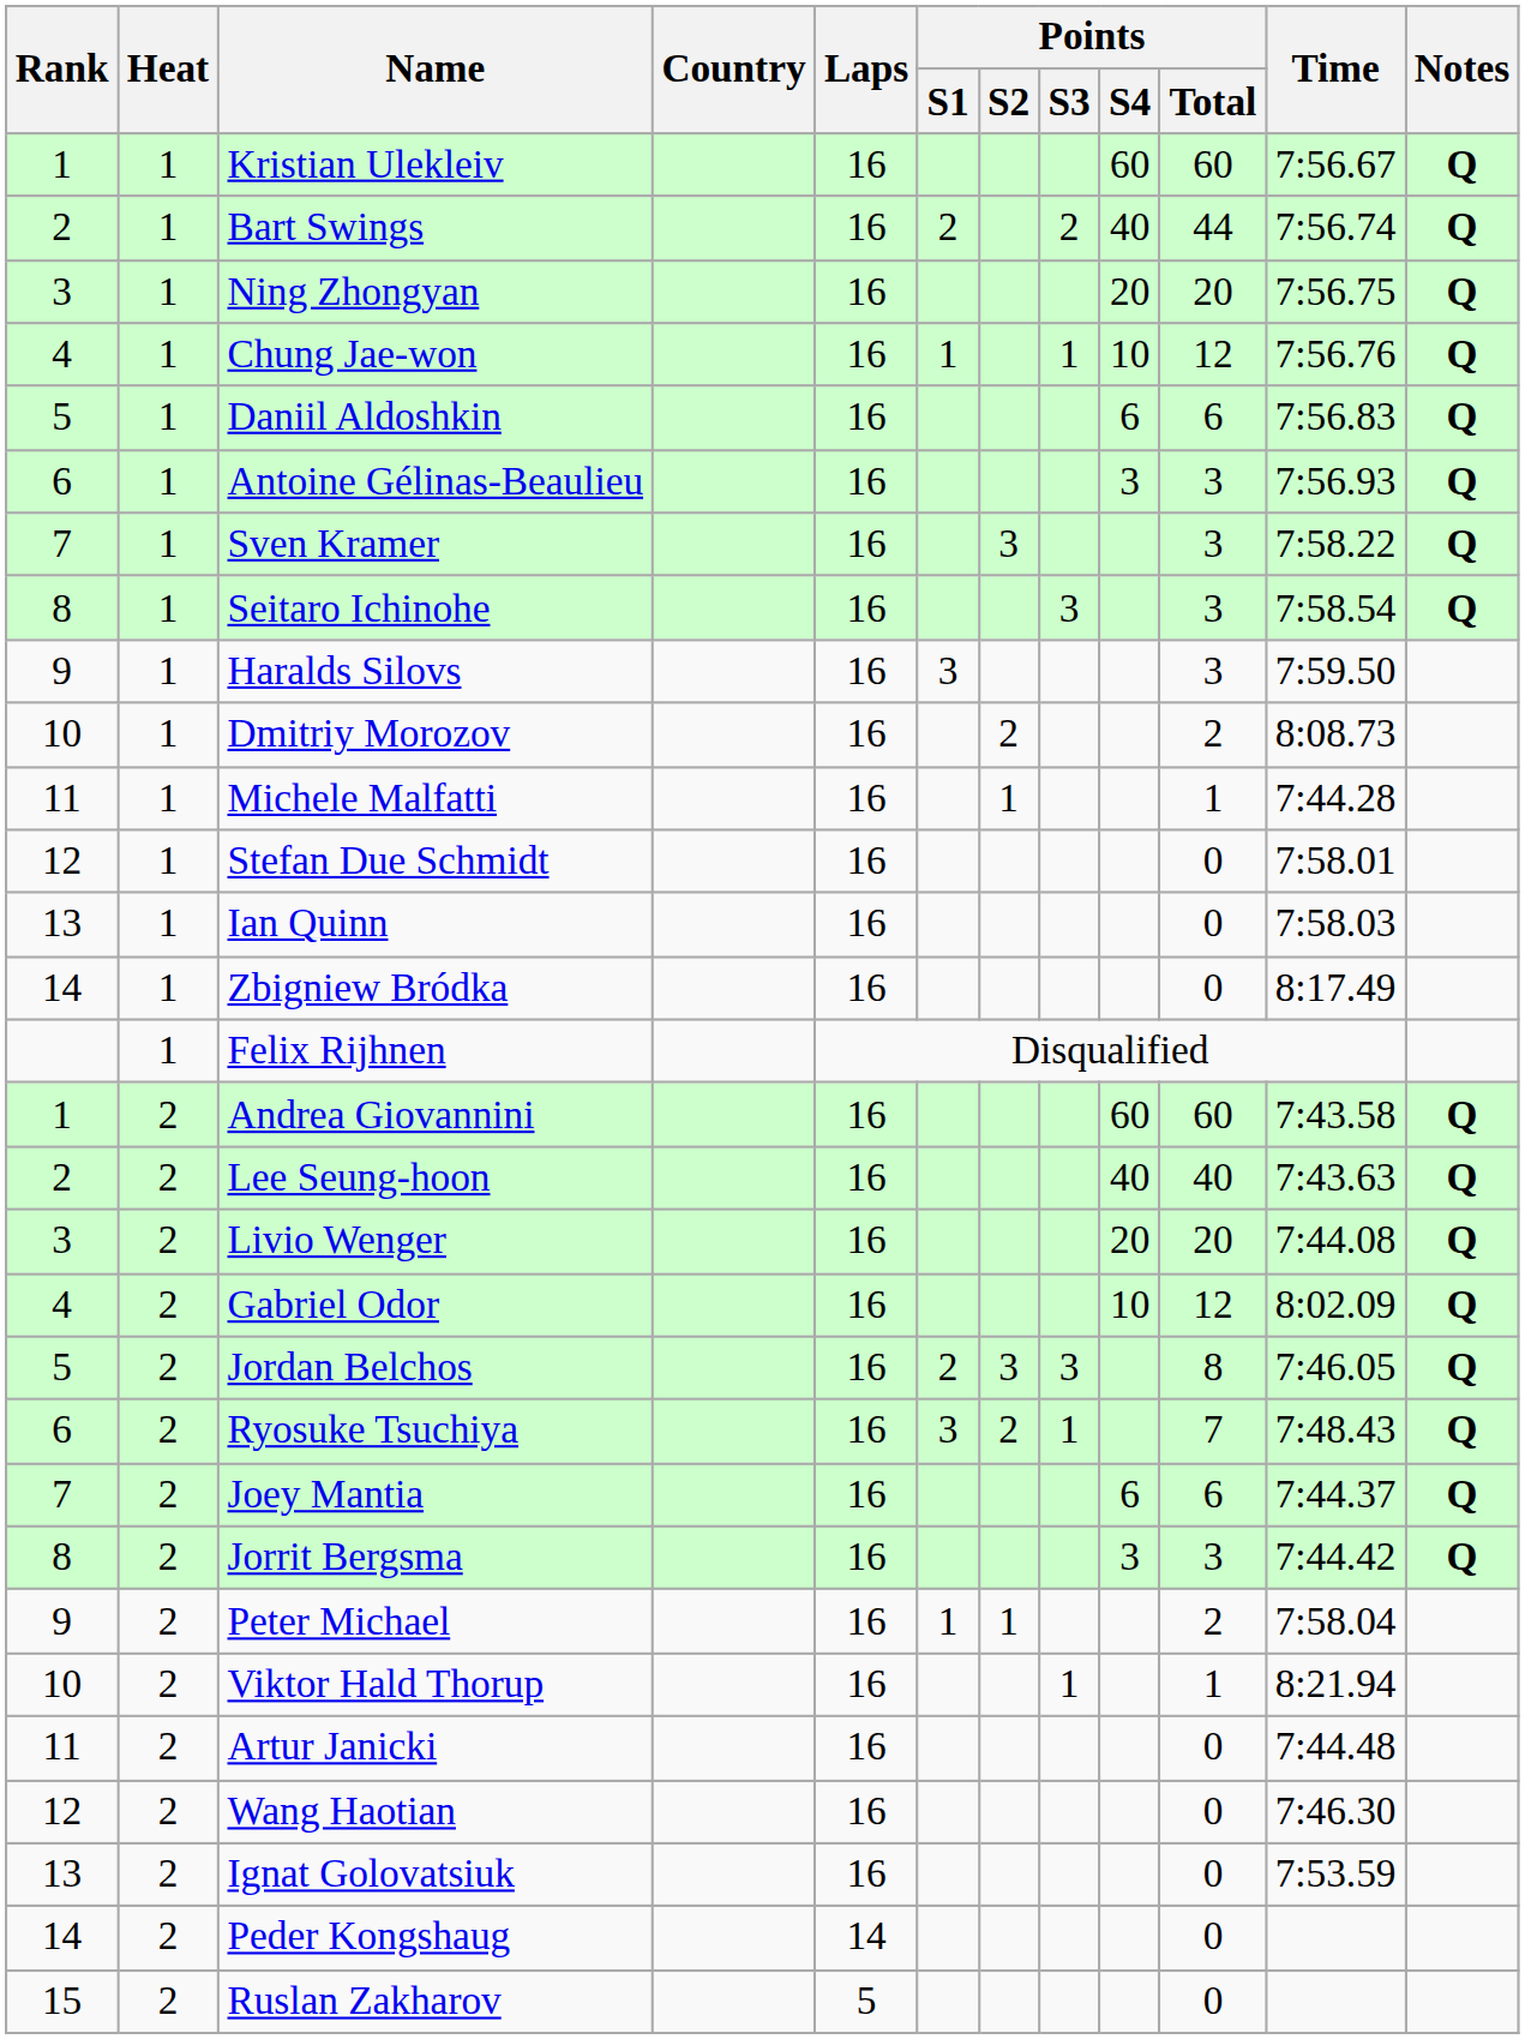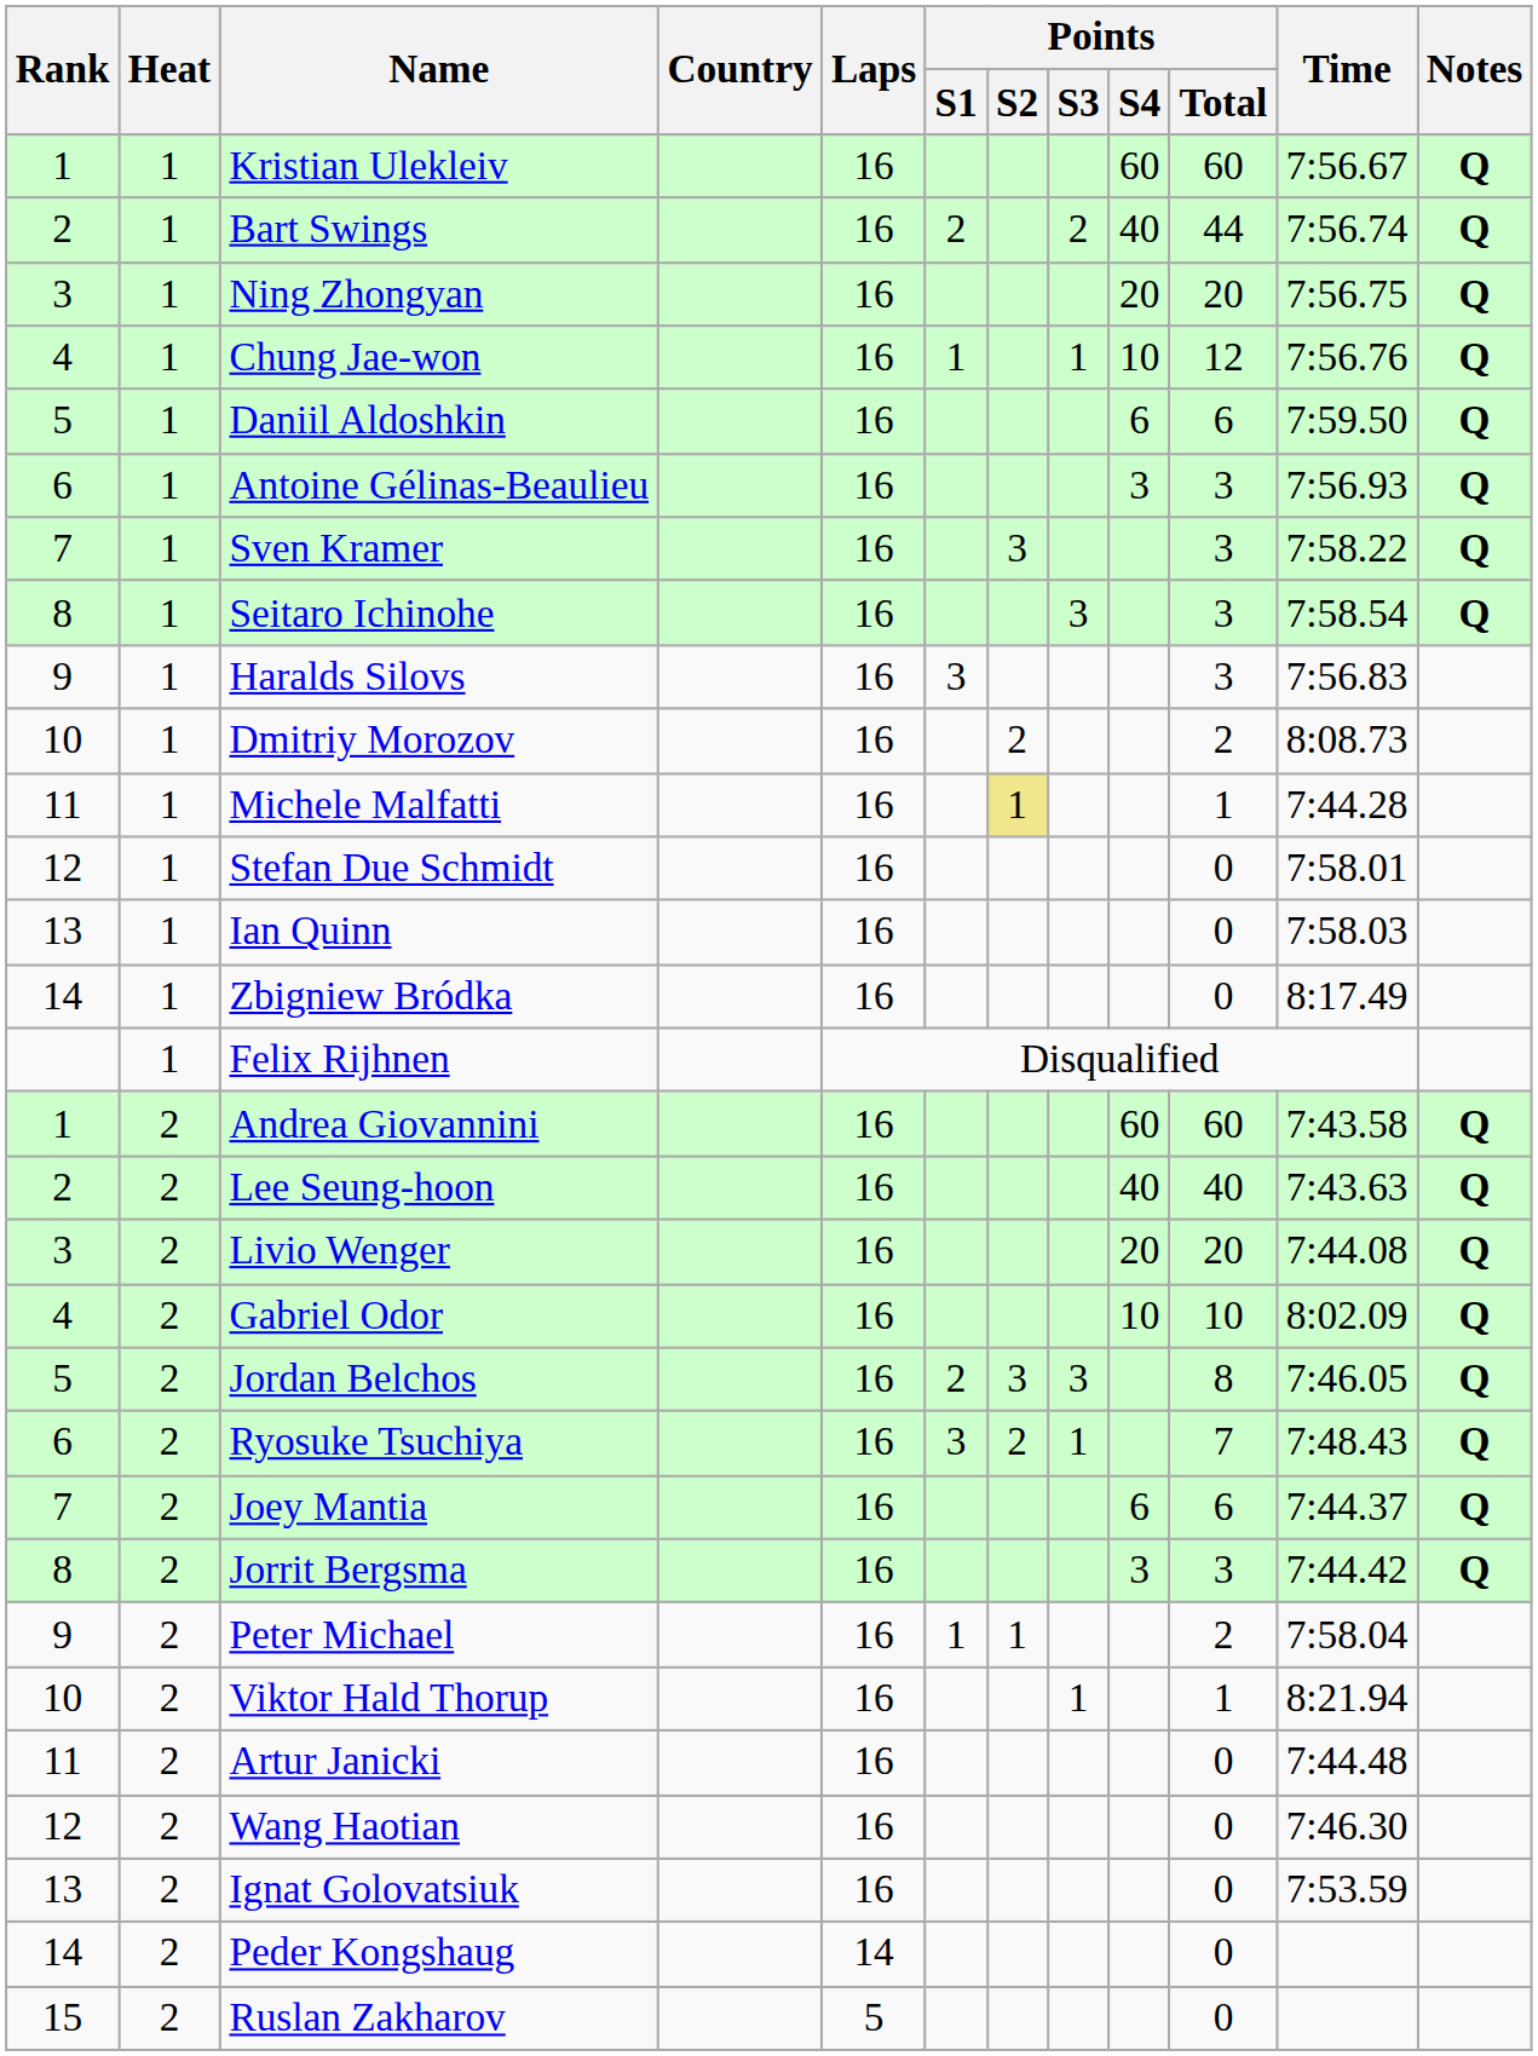 <table class="wikitable sortable" style="text-align:center">
 <tr>
 <th rowspan=2>Rank</th>
 <th rowspan=2>Heat</th>
 <th rowspan="2">Name</th>
 <th rowspan="2">Country</th>
 <th rowspan="2">Laps</th>
 <th colspan=5>Points</th>
 <th rowspan=2>Time</th>
 <th rowspan=2>Notes</th>
 </tr>
 <tr>
 <th class=unsortable>S1</th>
 <th class=unsortable>S2</th>
 <th class=unsortable>S3</th>
 <th class=unsortable>S4</th>
 <th>Total</th>
 </tr>
 <tr bgcolor=#ccffcc>
 <td>1</td>
 <td>1</td>
 <td align=left><a href='#'>Kristian Ulekleiv</a></td>
 <td align=left></td>
 <td>16</td>
 <td></td>
 <td></td>
 <td></td>
 <td>60</td>
 <td>60</td>
 <td>7:56.67</td>
 <td><strong>Q</strong></td>
 </tr>
 <tr bgcolor=#ccffcc>
 <td>2</td>
 <td>1</td>
 <td align=left><a href='#'>Bart Swings</a></td>
 <td align=left></td>
 <td>16</td>
 <td>2</td>
 <td></td>
 <td>2</td>
 <td>40</td>
 <td>44</td>
 <td>7:56.74</td>
 <td><strong>Q</strong></td>
 </tr>
 <tr bgcolor=#ccffcc>
 <td>3</td>
 <td>1</td>
 <td align=left><a href='#'>Ning Zhongyan</a></td>
 <td align=left></td>
 <td>16</td>
 <td></td>
 <td></td>
 <td></td>
 <td>20</td>
 <td>20</td>
 <td>7:56.75</td>
 <td><strong>Q</strong></td>
 </tr>
 <tr bgcolor=#ccffcc>
 <td>4</td>
 <td>1</td>
 <td align=left><a href='#'>Chung Jae-won</a></td>
 <td align=left></td>
 <td>16</td>
 <td>1</td>
 <td></td>
 <td>1</td>
 <td>10</td>
 <td>12</td>
 <td>7:56.76</td>
 <td><strong>Q</strong></td>
 </tr>
 <tr bgcolor=#ccffcc>
 <td>5</td>
 <td>1</td>
 <td align=left><a href='#'>Daniil Aldoshkin</a></td>
 <td align=left></td>
 <td>16</td>
 <td></td>
 <td></td>
 <td></td>
 <td>6</td>
 <td>6</td>
-<td>7:56.83</td>
+<td>7:59.50</td>
 <td><strong>Q</strong></td>
 </tr>
 <tr bgcolor=#ccffcc>
 <td>6</td>
 <td>1</td>
 <td align=left><a href='#'>Antoine Gélinas-Beaulieu</a></td>
 <td align=left></td>
 <td>16</td>
 <td></td>
 <td></td>
 <td></td>
 <td>3</td>
 <td>3</td>
 <td>7:56.93</td>
 <td><strong>Q</strong></td>
 </tr>
 <tr bgcolor=#ccffcc>
 <td>7</td>
 <td>1</td>
 <td align=left><a href='#'>Sven Kramer</a></td>
 <td align=left></td>
 <td>16</td>
 <td></td>
 <td>3</td>
 <td></td>
 <td></td>
 <td>3</td>
 <td>7:58.22</td>
 <td><strong>Q</strong></td>
 </tr>
 <tr bgcolor=#ccffcc>
 <td>8</td>
 <td>1</td>
 <td align=left><a href='#'>Seitaro Ichinohe</a></td>
 <td align=left></td>
 <td>16</td>
 <td></td>
 <td></td>
 <td>3</td>
 <td></td>
 <td>3</td>
 <td>7:58.54</td>
 <td><strong>Q</strong></td>
 </tr>
 <tr>
 <td>9</td>
 <td>1</td>
 <td align=left><a href='#'>Haralds Silovs</a></td>
 <td align=left></td>
 <td>16</td>
 <td>3</td>
 <td></td>
 <td></td>
 <td></td>
 <td>3</td>
-<td>7:59.50</td>
+<td>7:56.83</td>
 <td></td>
 </tr>
 <tr>
 <td>10</td>
 <td>1</td>
 <td align=left><a href='#'>Dmitriy Morozov</a></td>
 <td align=left></td>
 <td>16</td>
 <td></td>
 <td>2</td>
 <td></td>
 <td></td>
 <td>2</td>
 <td>8:08.73</td>
 <td></td>
 </tr>
 <tr>
 <td>11</td>
 <td>1</td>
 <td align=left><a href='#'>Michele Malfatti</a></td>
 <td align=left></td>
 <td>16</td>
 <td></td>
-<td>1</td>
+<td style="background: khaki;">1</td>
 <td></td>
 <td></td>
 <td>1</td>
 <td>7:44.28</td>
 <td></td>
 </tr>
 <tr>
 <td>12</td>
 <td>1</td>
 <td align=left><a href='#'>Stefan Due Schmidt</a></td>
 <td align=left></td>
 <td>16</td>
 <td></td>
 <td></td>
 <td></td>
 <td></td>
 <td>0</td>
 <td>7:58.01</td>
 <td></td>
 </tr>
 <tr>
 <td>13</td>
 <td>1</td>
 <td align=left><a href='#'>Ian Quinn</a></td>
 <td align=left></td>
 <td>16</td>
 <td></td>
 <td></td>
 <td></td>
 <td></td>
 <td>0</td>
 <td>7:58.03</td>
 <td></td>
 </tr>
 <tr>
 <td>14</td>
 <td>1</td>
 <td align=left><a href='#'>Zbigniew Bródka</a></td>
 <td align=left></td>
 <td>16</td>
 <td></td>
 <td></td>
 <td></td>
 <td></td>
 <td>0</td>
 <td>8:17.49</td>
 <td></td>
 </tr>
 <tr>
 <td></td>
 <td>1</td>
 <td align=left><a href='#'>Felix Rijhnen</a></td>
 <td align=left></td>
 <td colspan=7>Disqualified</td>
 <td></td>
 </tr>
 <tr bgcolor=#ccffcc>
 <td>1</td>
 <td>2</td>
 <td align=left><a href='#'>Andrea Giovannini</a></td>
 <td align=left></td>
 <td>16</td>
 <td></td>
 <td></td>
 <td></td>
 <td>60</td>
 <td>60</td>
 <td>7:43.58</td>
 <td><strong>Q</strong></td>
 </tr>
 <tr bgcolor=#ccffcc>
 <td>2</td>
 <td>2</td>
 <td align=left><a href='#'>Lee Seung-hoon</a></td>
 <td align=left></td>
 <td>16</td>
 <td></td>
 <td></td>
 <td></td>
 <td>40</td>
 <td>40</td>
 <td>7:43.63</td>
 <td><strong>Q</strong></td>
 </tr>
 <tr bgcolor=#ccffcc>
 <td>3</td>
 <td>2</td>
 <td align=left><a href='#'>Livio Wenger</a></td>
 <td align=left></td>
 <td>16</td>
 <td></td>
 <td></td>
 <td></td>
 <td>20</td>
 <td>20</td>
 <td>7:44.08</td>
 <td><strong>Q</strong></td>
 </tr>
 <tr bgcolor=#ccffcc>
 <td>4</td>
 <td>2</td>
 <td align=left><a href='#'>Gabriel Odor</a></td>
 <td align=left></td>
 <td>16</td>
 <td></td>
 <td></td>
 <td></td>
 <td>10</td>
-<td>12</td>
+<td>10</td>
 <td>8:02.09</td>
 <td><strong>Q</strong></td>
 </tr>
 <tr bgcolor=#ccffcc>
 <td>5</td>
 <td>2</td>
 <td align=left><a href='#'>Jordan Belchos</a></td>
 <td align=left></td>
 <td>16</td>
 <td>2</td>
 <td>3</td>
 <td>3</td>
 <td></td>
 <td>8</td>
 <td>7:46.05</td>
 <td><strong>Q</strong></td>
 </tr>
 <tr bgcolor=#ccffcc>
 <td>6</td>
 <td>2</td>
 <td align=left><a href='#'>Ryosuke Tsuchiya</a></td>
 <td align=left></td>
 <td>16</td>
 <td>3</td>
 <td>2</td>
 <td>1</td>
 <td></td>
 <td>7</td>
 <td>7:48.43</td>
 <td><strong>Q</strong></td>
 </tr>
 <tr bgcolor=#ccffcc>
 <td>7</td>
 <td>2</td>
 <td align=left><a href='#'>Joey Mantia</a></td>
 <td align=left></td>
 <td>16</td>
 <td></td>
 <td></td>
 <td></td>
 <td>6</td>
 <td>6</td>
 <td>7:44.37</td>
 <td><strong>Q</strong></td>
 </tr>
 <tr bgcolor=#ccffcc>
 <td>8</td>
 <td>2</td>
 <td align=left><a href='#'>Jorrit Bergsma</a></td>
 <td align=left></td>
 <td>16</td>
 <td></td>
 <td></td>
 <td></td>
 <td>3</td>
 <td>3</td>
 <td>7:44.42</td>
 <td><strong>Q</strong></td>
 </tr>
 <tr>
 <td>9</td>
 <td>2</td>
 <td align=left><a href='#'>Peter Michael</a></td>
 <td align=left></td>
 <td>16</td>
 <td>1</td>
 <td>1</td>
 <td></td>
 <td></td>
 <td>2</td>
 <td>7:58.04</td>
 <td></td>
 </tr>
 <tr>
 <td>10</td>
 <td>2</td>
 <td align=left><a href='#'>Viktor Hald Thorup</a></td>
 <td align=left></td>
 <td>16</td>
 <td></td>
 <td></td>
 <td>1</td>
 <td></td>
 <td>1</td>
 <td>8:21.94</td>
 <td></td>
 </tr>
 <tr>
 <td>11</td>
 <td>2</td>
 <td align=left><a href='#'>Artur Janicki</a></td>
 <td align=left></td>
 <td>16</td>
 <td></td>
 <td></td>
 <td></td>
 <td></td>
 <td>0</td>
 <td>7:44.48</td>
 <td></td>
 </tr>
 <tr>
 <td>12</td>
 <td>2</td>
 <td align=left><a href='#'>Wang Haotian</a></td>
 <td align=left></td>
 <td>16</td>
 <td></td>
 <td></td>
 <td></td>
 <td></td>
 <td>0</td>
 <td>7:46.30</td>
 <td></td>
 </tr>
 <tr>
 <td>13</td>
 <td>2</td>
 <td align=left><a href='#'>Ignat Golovatsiuk</a></td>
 <td align=left></td>
 <td>16</td>
 <td></td>
 <td></td>
 <td></td>
 <td></td>
 <td>0</td>
 <td>7:53.59</td>
 <td></td>
 </tr>
 <tr>
 <td>14</td>
 <td>2</td>
 <td align=left><a href='#'>Peder Kongshaug</a></td>
 <td align=left></td>
 <td>14</td>
 <td></td>
 <td></td>
 <td></td>
 <td></td>
 <td>0</td>
 <td></td>
 <td></td>
 </tr>
 <tr>
 <td>15</td>
 <td>2</td>
 <td align=left><a href='#'>Ruslan Zakharov</a></td>
 <td align=left></td>
 <td>5</td>
 <td></td>
 <td></td>
 <td></td>
 <td></td>
 <td>0</td>
 <td></td>
 <td></td>
 </tr>
 </table>
